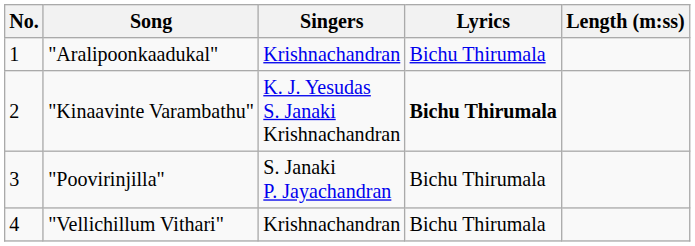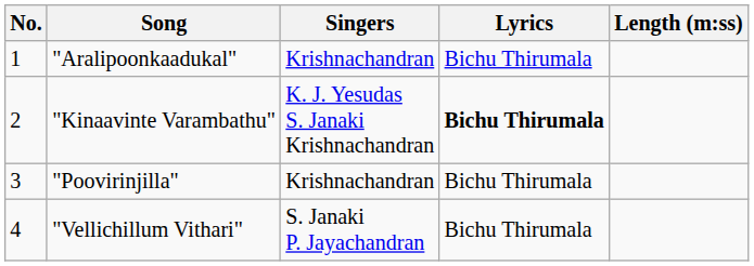 <table class="wikitable" style="font-size:95%;">
 <tr>
 <th>No.</th>
 <th>Song</th>
 <th>Singers</th>
 <th>Lyrics</th>
 <th>Length (m:ss)</th>
 </tr>
 <tr>
 <td>1</td>
 <td>"Aralipoonkaadukal"</td>
 <td><a href='#'>Krishnachandran</a></td>
 <td><a href='#'>Bichu Thirumala</a></td>
 <td></td>
 </tr>
 <tr>
 <td>2</td>
 <td>"Kinaavinte Varambathu"</td>
 <td><a href='#'>K. J. Yesudas</a><br><a href='#'>S. Janaki</a><br>Krishnachandran</td>
 <td><strong>Bichu Thirumala</strong></td>
 <td></td>
 </tr>
 <tr>
 <td>3</td>
 <td>"Poovirinjilla"</td>
-<td>S. Janaki<br><a href='#'>P. Jayachandran</a></td>
+<td>Krishnachandran</td>
 <td>Bichu Thirumala</td>
 <td></td>
 </tr>
 <tr>
 <td>4</td>
 <td>"Vellichillum Vithari"</td>
-<td>Krishnachandran</td>
+<td>S. Janaki<br><a href='#'>P. Jayachandran</a></td>
 <td>Bichu Thirumala</td>
 <td></td>
 </tr>
 </table>
